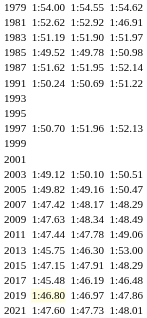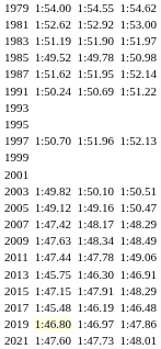 <table>
 <tr>
 <td>1979</td>
 <td></td>
 <td>1:54.00</td>
 <td></td>
 <td>1:54.55</td>
 <td></td>
 <td>1:54.62</td>
 </tr>
 <tr>
 <td>1981</td>
 <td></td>
 <td>1:52.62</td>
 <td></td>
 <td>1:52.92</td>
 <td></td>
-<td>1:46.91</td>
+<td>1:53.00</td>
 </tr>
 <tr>
 <td>1983</td>
 <td></td>
 <td>1:51.19</td>
 <td></td>
 <td>1:51.90</td>
 <td></td>
 <td>1:51.97</td>
 </tr>
 <tr>
 <td>1985</td>
 <td></td>
 <td>1:49.52</td>
 <td></td>
 <td>1:49.78</td>
 <td></td>
 <td>1:50.98</td>
 </tr>
 <tr>
 <td>1987</td>
 <td></td>
 <td>1:51.62</td>
 <td></td>
 <td>1:51.95</td>
 <td></td>
 <td>1:52.14</td>
 </tr>
 <tr>
 <td>1991</td>
 <td></td>
 <td>1:50.24</td>
 <td></td>
 <td>1:50.69</td>
 <td></td>
 <td>1:51.22</td>
 </tr>
 <tr>
 <td>1993</td>
 <td></td>
 <td></td>
 <td></td>
 <td></td>
 <td></td>
 <td></td>
 </tr>
 <tr>
 <td>1995</td>
 <td></td>
 <td></td>
 <td></td>
 <td></td>
 <td></td>
 <td></td>
 </tr>
 <tr>
 <td>1997</td>
 <td></td>
 <td>1:50.70</td>
 <td></td>
 <td>1:51.96</td>
 <td></td>
 <td>1:52.13</td>
 </tr>
 <tr>
 <td>1999</td>
 <td></td>
 <td></td>
 <td></td>
 <td></td>
 <td></td>
 <td></td>
 </tr>
 <tr>
 <td>2001</td>
 <td></td>
 <td></td>
 <td></td>
 <td></td>
 <td></td>
 <td></td>
 </tr>
 <tr>
 <td>2003</td>
 <td></td>
-<td>1:49.12</td>
+<td>1:49.82</td>
 <td></td>
 <td>1:50.10</td>
 <td></td>
 <td>1:50.51</td>
 </tr>
 <tr>
 <td>2005</td>
 <td></td>
-<td>1:49.82</td>
+<td>1:49.12</td>
 <td></td>
 <td>1:49.16</td>
 <td></td>
 <td>1:50.47</td>
 </tr>
 <tr>
 <td>2007</td>
 <td></td>
 <td>1:47.42</td>
 <td></td>
 <td>1:48.17</td>
 <td></td>
 <td>1:48.29</td>
 </tr>
 <tr>
 <td>2009</td>
 <td></td>
 <td>1:47.63</td>
 <td></td>
 <td>1:48.34</td>
 <td></td>
 <td>1:48.49</td>
 </tr>
 <tr>
 <td>2011</td>
 <td></td>
 <td>1:47.44</td>
 <td></td>
 <td>1:47.78</td>
 <td></td>
 <td>1:49.06</td>
 </tr>
 <tr>
 <td>2013</td>
 <td></td>
 <td>1:45.75</td>
 <td></td>
 <td>1:46.30</td>
 <td></td>
-<td>1:53.00</td>
+<td>1:46.91</td>
 </tr>
 <tr>
 <td>2015</td>
 <td></td>
 <td>1:47.15</td>
 <td></td>
 <td>1:47.91</td>
 <td></td>
 <td>1:48.29</td>
 </tr>
 <tr>
 <td>2017</td>
 <td></td>
 <td>1:45.48</td>
 <td></td>
 <td>1:46.19</td>
 <td></td>
 <td>1:46.48</td>
 </tr>
 <tr>
 <td>2019</td>
 <td></td>
 <td style="background: lightyellow;">1:46.80</td>
 <td></td>
 <td>1:46.97</td>
 <td></td>
 <td>1:47.86</td>
 </tr>
 <tr>
 <td>2021</td>
 <td></td>
 <td>1:47.60</td>
 <td></td>
 <td>1:47.73</td>
 <td></td>
 <td>1:48.01</td>
 </tr>
 </table>
